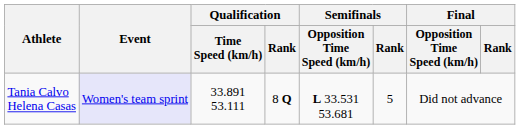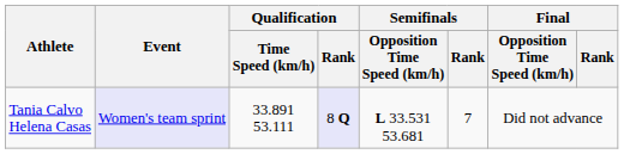 <table class="wikitable" style="font-size:90%">
 <tr>
 <th rowspan="2">Athlete</th>
 <th rowspan="2">Event</th>
 <th colspan=2>Qualification</th>
 <th colspan=2>Semifinals</th>
 <th colspan=2>Final</th>
 </tr>
 <tr style="font-size:95%">
 <th>Time<br>Speed (km/h)</th>
 <th>Rank</th>
 <th>Opposition<br>Time<br>Speed (km/h)</th>
 <th>Rank</th>
 <th>Opposition<br>Time<br>Speed (km/h)</th>
 <th>Rank</th>
 </tr>
 <tr align=center>
 <td align=left><a href='#'>Tania Calvo</a><br><a href='#'>Helena Casas</a></td>
 <td align=left style="background: lavender;"><a href='#'>Women's team sprint</a></td>
 <td>33.891<br>53.111</td>
-<td>8 <strong>Q</strong></td>
+<td style="background: lavender;">8 <strong>Q</strong></td>
 <td><br><strong>L</strong> 33.531<br>53.681</td>
-<td>5</td>
+<td>7</td>
 <td colspan=2>Did not advance</td>
 </tr>
 </table>
